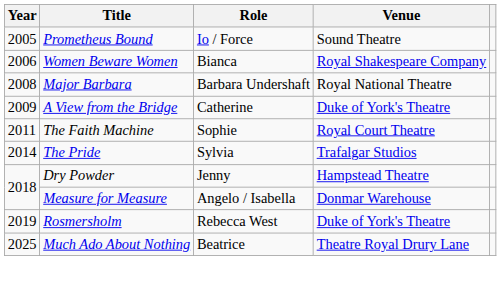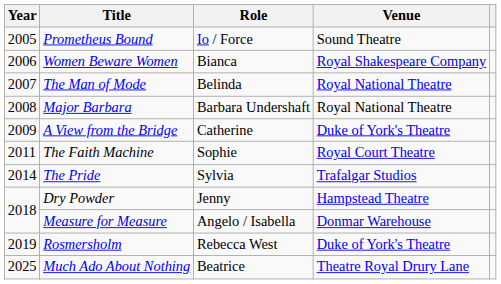 <table class="wikitable sortable">
 <tr>
 <th>Year</th>
 <th>Title</th>
 <th>Role</th>
 <th>Venue</th>
 <th class="unsortable"></th>
 </tr>
 <tr>
 <td>2005</td>
 <td><em><a href='#'>Prometheus Bound</a></em></td>
 <td><a href='#'>Io</a> / Force</td>
 <td>Sound Theatre</td>
 <td></td>
 </tr>
 <tr>
 <td>2006</td>
 <td><em><a href='#'>Women Beware Women</a></em></td>
 <td>Bianca</td>
 <td><a href='#'>Royal Shakespeare Company</a></td>
+<td></td>
+</tr>
+<tr>
+<td>2007</td>
+<td><em><a href='#'>The Man of Mode</a></em></td>
+<td>Belinda</td>
+<td><a href='#'>Royal National Theatre</a></td>
 <td></td>
 </tr>
 <tr>
 <td>2008</td>
 <td><em><a href='#'>Major Barbara</a></em></td>
 <td>Barbara Undershaft</td>
 <td>Royal National Theatre</td>
 <td></td>
 </tr>
 <tr>
 <td>2009</td>
 <td><em><a href='#'>A View from the Bridge</a></em></td>
 <td>Catherine</td>
 <td><a href='#'>Duke of York's Theatre</a></td>
 <td></td>
 </tr>
 <tr>
 <td>2011</td>
 <td><em>The Faith Machine</em></td>
 <td>Sophie</td>
 <td><a href='#'>Royal Court Theatre</a></td>
 <td></td>
 </tr>
 <tr>
 <td>2014</td>
 <td><em><a href='#'>The Pride</a></em></td>
 <td>Sylvia</td>
 <td><a href='#'>Trafalgar Studios</a></td>
 <td></td>
 </tr>
 <tr>
 <td rowspan="2">2018</td>
 <td><em>Dry Powder</em></td>
 <td>Jenny</td>
 <td><a href='#'>Hampstead Theatre</a></td>
 <td></td>
 </tr>
 <tr>
 <td><em><a href='#'>Measure for Measure</a></em></td>
 <td>Angelo / Isabella</td>
 <td><a href='#'>Donmar Warehouse</a></td>
 <td></td>
 </tr>
 <tr>
 <td>2019</td>
 <td><em><a href='#'>Rosmersholm</a></em></td>
 <td>Rebecca West</td>
 <td><a href='#'>Duke of York's Theatre</a></td>
 <td></td>
 </tr>
 <tr>
 <td>2025</td>
 <td><em><a href='#'>Much Ado About Nothing</a></em></td>
 <td>Beatrice</td>
 <td><a href='#'>Theatre Royal Drury Lane</a></td>
 <td></td>
 </tr>
 </table>
